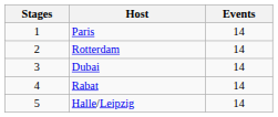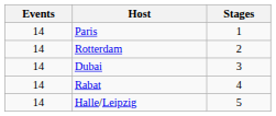 <table class="wikitable" style="width:30%;">
 <tr>
+<th width=20>Events</th>
+<th width=100>Host</th>
 <th width=40>Stages</th>
-<th width=100>Host</th>
-<th width=20>Events</th>
 </tr>
 <tr>
+<td align=center>14</td>
+<td> <a href='#'>Paris</a></td>
 <td align=center>1</td>
-<td> <a href='#'>Paris</a></td>
-<td align=center>14</td>
 </tr>
 <tr>
+<td align=center>14</td>
+<td> <a href='#'>Rotterdam</a></td>
 <td align=center>2</td>
-<td> <a href='#'>Rotterdam</a></td>
-<td align=center>14</td>
 </tr>
 <tr>
+<td align=center>14</td>
+<td> <a href='#'>Dubai</a></td>
 <td align=center>3</td>
-<td> <a href='#'>Dubai</a></td>
-<td align=center>14</td>
 </tr>
 <tr>
+<td align=center>14</td>
+<td> <a href='#'>Rabat</a></td>
 <td align=center>4</td>
-<td> <a href='#'>Rabat</a></td>
-<td align=center>14</td>
 </tr>
 <tr>
+<td align=center>14</td>
+<td> <a href='#'>Halle</a>/<a href='#'>Leipzig</a></td>
 <td align=center>5</td>
-<td> <a href='#'>Halle</a>/<a href='#'>Leipzig</a></td>
-<td align=center>14</td>
 </tr>
 </table>
